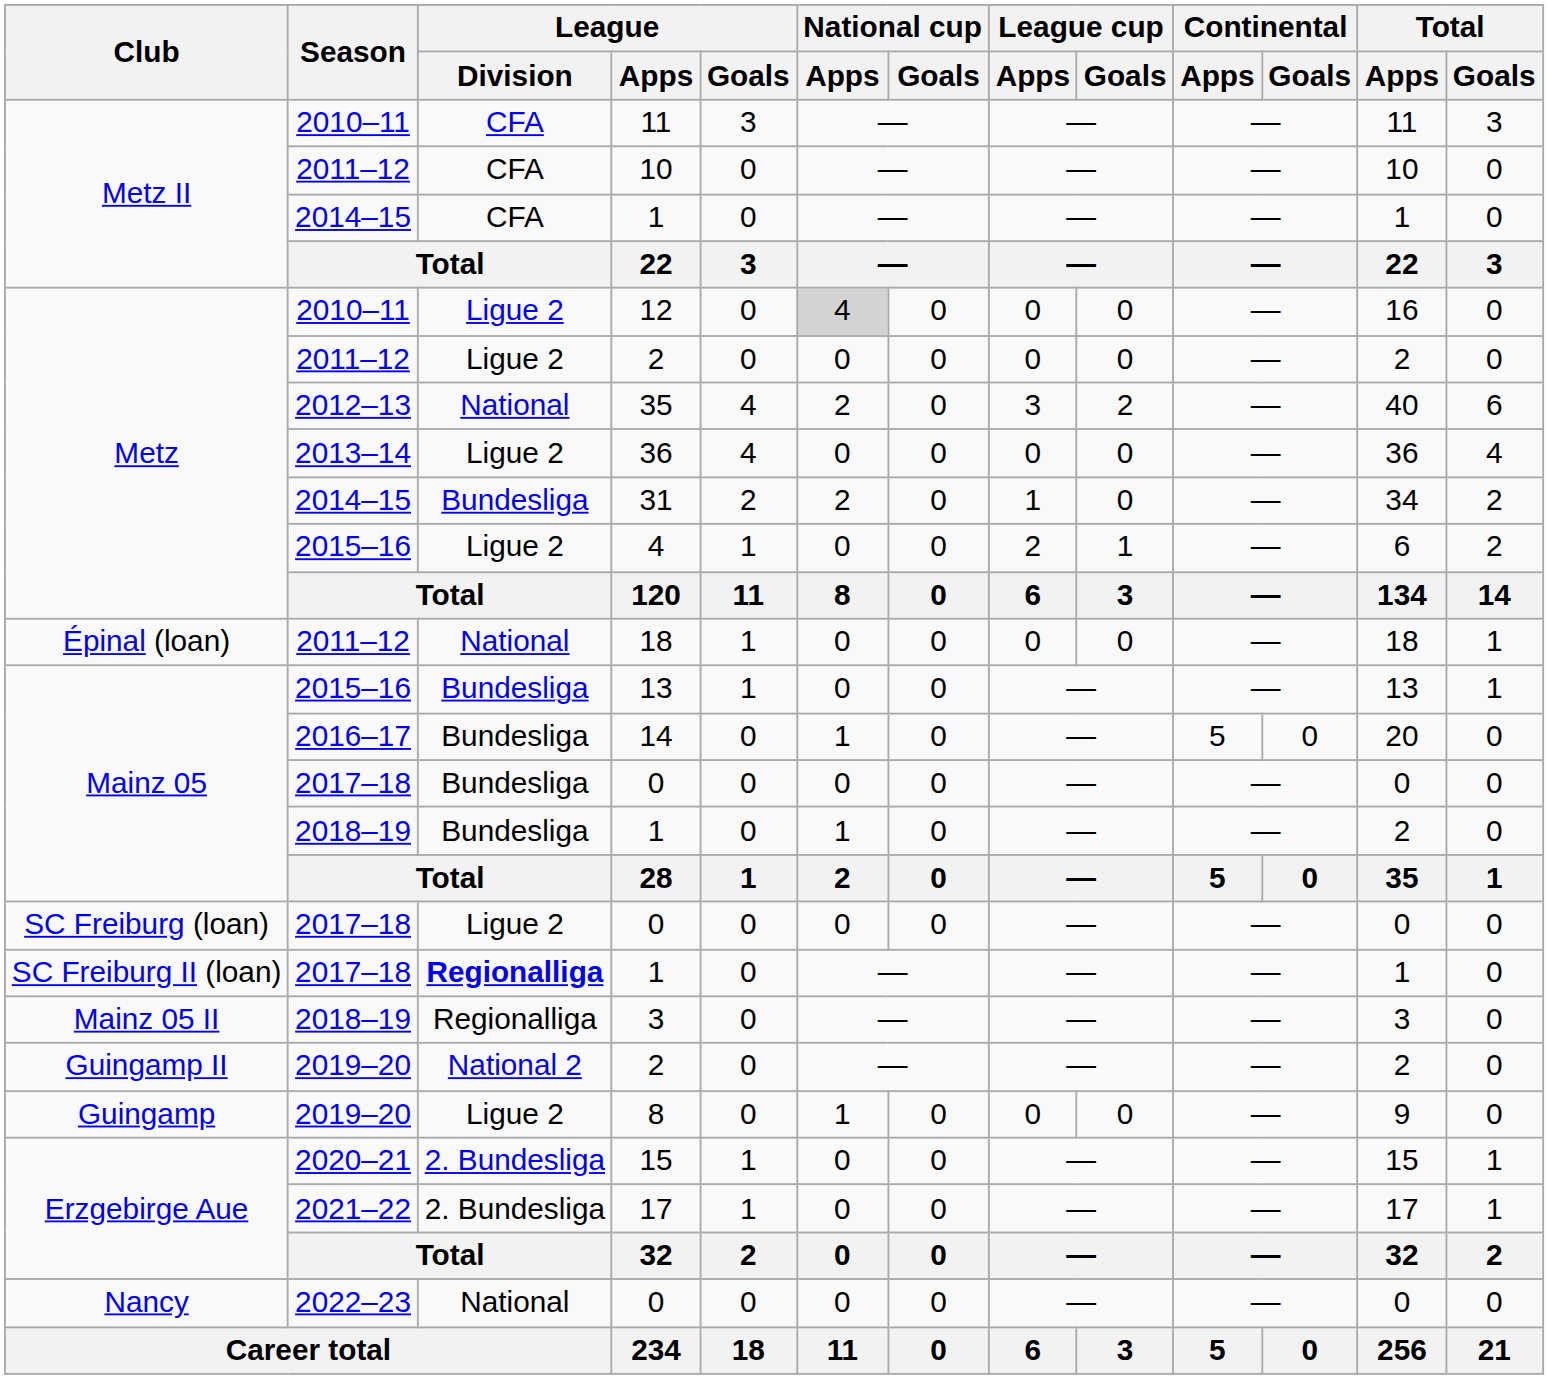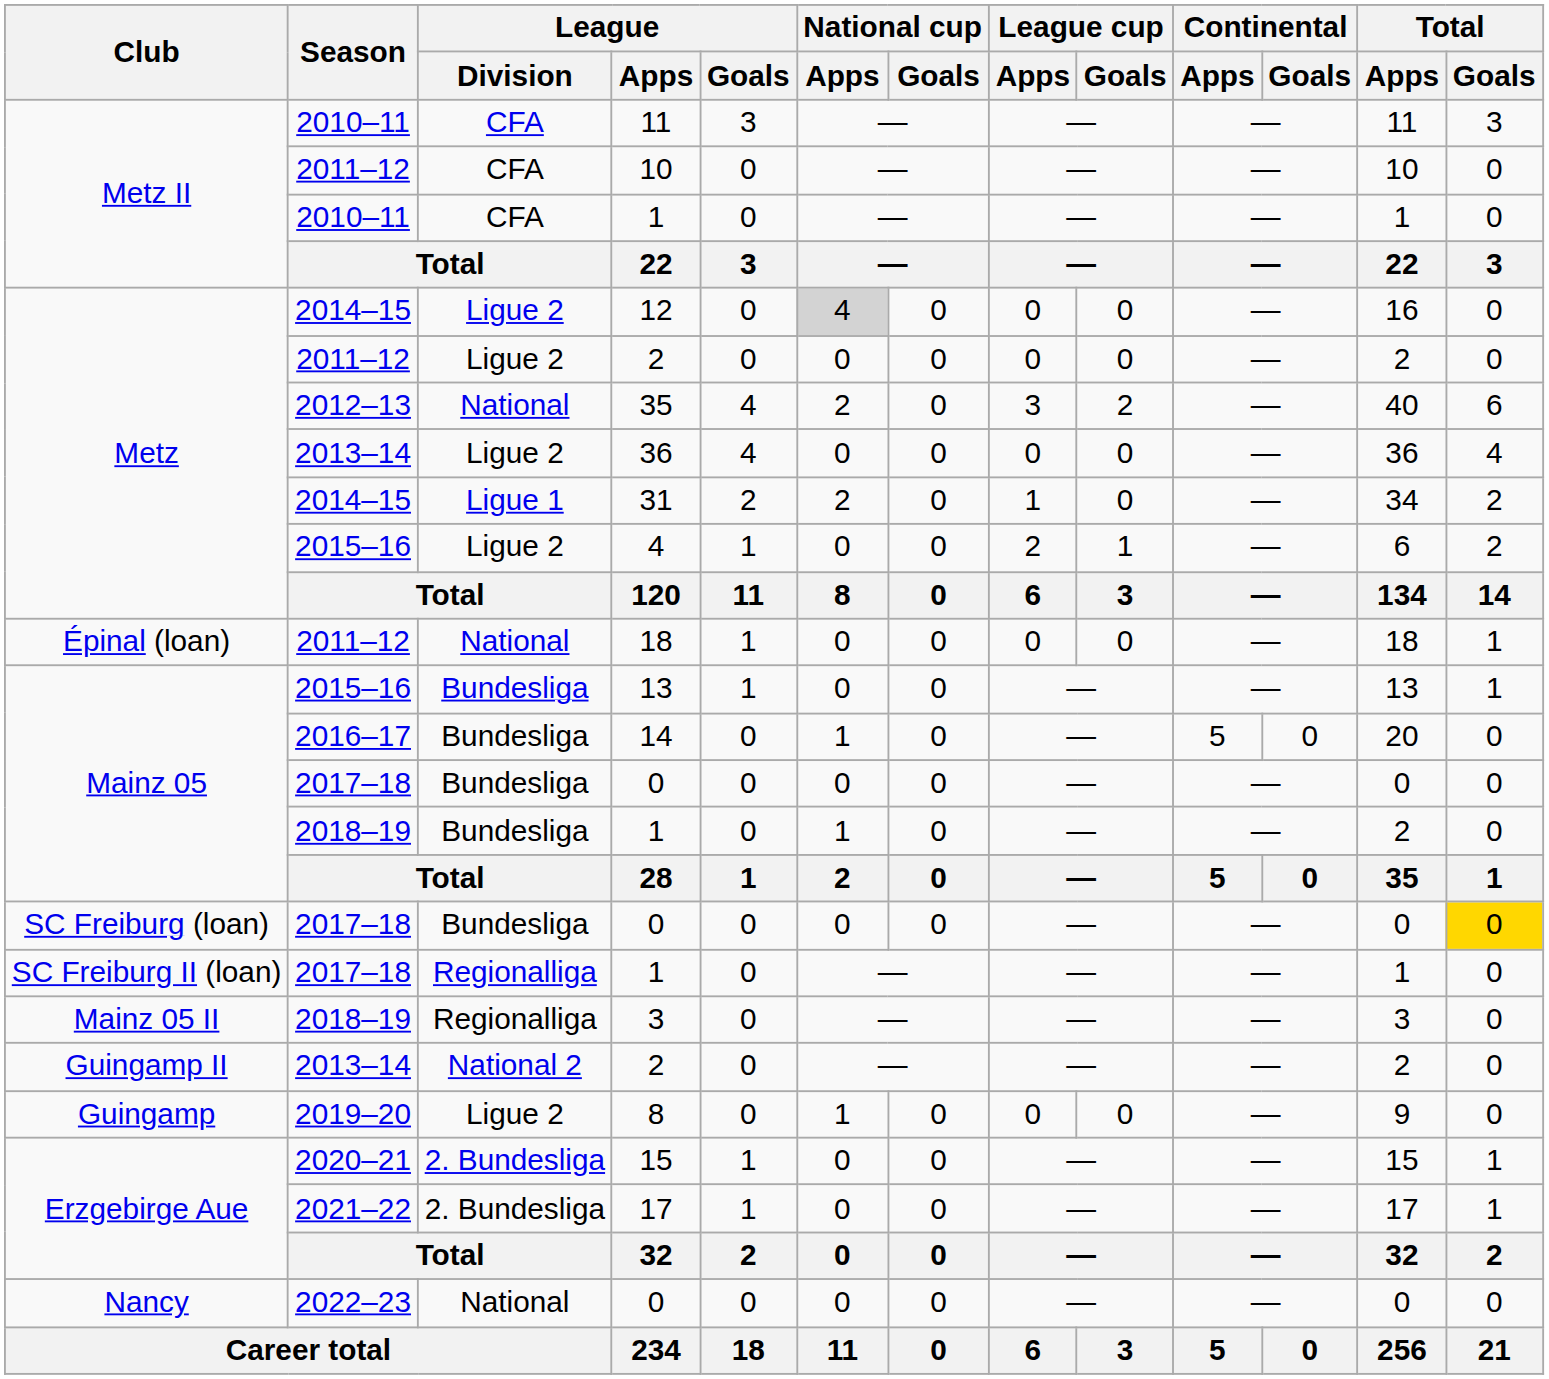 <table class="wikitable" style="text-align:center">
 <tr>
 <th rowspan="2">Club</th>
 <th rowspan="2">Season</th>
 <th colspan="3">League</th>
 <th colspan="2">National cup</th>
 <th colspan="2">League cup</th>
 <th colspan="2">Continental</th>
 <th colspan="2">Total</th>
 </tr>
 <tr>
 <th>Division</th>
 <th>Apps</th>
 <th>Goals</th>
 <th>Apps</th>
 <th>Goals</th>
 <th>Apps</th>
 <th>Goals</th>
 <th>Apps</th>
 <th>Goals</th>
 <th>Apps</th>
 <th>Goals</th>
 </tr>
 <tr>
 <td rowspan="4"><a href='#'>Metz II</a></td>
 <td><a href='#'>2010–11</a></td>
 <td><a href='#'>CFA</a></td>
 <td>11</td>
 <td>3</td>
 <td colspan="2">—</td>
 <td colspan="2">—</td>
 <td colspan="2">—</td>
 <td>11</td>
 <td>3</td>
 </tr>
 <tr>
 <td><a href='#'>2011–12</a></td>
 <td>CFA</td>
 <td>10</td>
 <td>0</td>
 <td colspan="2">—</td>
 <td colspan="2">—</td>
 <td colspan="2">—</td>
 <td>10</td>
 <td>0</td>
 </tr>
 <tr>
-<td><a href='#'>2014–15</a></td>
+<td><a href='#'>2010–11</a></td>
 <td>CFA</td>
 <td>1</td>
 <td>0</td>
 <td colspan="2">—</td>
 <td colspan="2">—</td>
 <td colspan="2">—</td>
 <td>1</td>
 <td>0</td>
 </tr>
 <tr>
 <th colspan="2">Total</th>
 <th>22</th>
 <th>3</th>
 <th colspan="2">—</th>
 <th colspan="2">—</th>
 <th colspan="2">—</th>
 <th>22</th>
 <th>3</th>
 </tr>
 <tr>
 <td rowspan="7"><a href='#'>Metz</a></td>
-<td><a href='#'>2010–11</a></td>
+<td><a href='#'>2014–15</a></td>
 <td><a href='#'>Ligue 2</a></td>
 <td>12</td>
 <td>0</td>
 <td style="background: lightgrey;">4</td>
 <td>0</td>
 <td>0</td>
 <td>0</td>
 <td colspan="2">—</td>
 <td>16</td>
 <td>0</td>
 </tr>
 <tr>
 <td><a href='#'>2011–12</a></td>
 <td>Ligue 2</td>
 <td>2</td>
 <td>0</td>
 <td>0</td>
 <td>0</td>
 <td>0</td>
 <td>0</td>
 <td colspan="2">—</td>
 <td>2</td>
 <td>0</td>
 </tr>
 <tr>
 <td><a href='#'>2012–13</a></td>
 <td><a href='#'>National</a></td>
 <td>35</td>
 <td>4</td>
 <td>2</td>
 <td>0</td>
 <td>3</td>
 <td>2</td>
 <td colspan="2">—</td>
 <td>40</td>
 <td>6</td>
 </tr>
 <tr>
 <td><a href='#'>2013–14</a></td>
 <td>Ligue 2</td>
 <td>36</td>
 <td>4</td>
 <td>0</td>
 <td>0</td>
 <td>0</td>
 <td>0</td>
 <td colspan="2">—</td>
 <td>36</td>
 <td>4</td>
 </tr>
 <tr>
 <td><a href='#'>2014–15</a></td>
-<td><a href='#'>Bundesliga</a></td>
+<td><a href='#'>Ligue 1</a></td>
 <td>31</td>
 <td>2</td>
 <td>2</td>
 <td>0</td>
 <td>1</td>
 <td>0</td>
 <td colspan="2">—</td>
 <td>34</td>
 <td>2</td>
 </tr>
 <tr>
 <td><a href='#'>2015–16</a></td>
 <td>Ligue 2</td>
 <td>4</td>
 <td>1</td>
 <td>0</td>
 <td>0</td>
 <td>2</td>
 <td>1</td>
 <td colspan="2">—</td>
 <td>6</td>
 <td>2</td>
 </tr>
 <tr>
 <th colspan="2">Total</th>
 <th>120</th>
 <th>11</th>
 <th>8</th>
 <th>0</th>
 <th>6</th>
 <th>3</th>
 <th colspan="2">—</th>
 <th>134</th>
 <th>14</th>
 </tr>
 <tr>
 <td><a href='#'>Épinal</a> (loan)</td>
 <td><a href='#'>2011–12</a></td>
 <td><a href='#'>National</a></td>
 <td>18</td>
 <td>1</td>
 <td>0</td>
 <td>0</td>
 <td>0</td>
 <td>0</td>
 <td colspan="2">—</td>
 <td>18</td>
 <td>1</td>
 </tr>
 <tr>
 <td rowspan="5"><a href='#'>Mainz 05</a></td>
 <td><a href='#'>2015–16</a></td>
 <td><a href='#'>Bundesliga</a></td>
 <td>13</td>
 <td>1</td>
 <td>0</td>
 <td>0</td>
 <td colspan="2">—</td>
 <td colspan="2">—</td>
 <td>13</td>
 <td>1</td>
 </tr>
 <tr>
 <td><a href='#'>2016–17</a></td>
 <td>Bundesliga</td>
 <td>14</td>
 <td>0</td>
 <td>1</td>
 <td>0</td>
 <td colspan="2">—</td>
 <td>5</td>
 <td>0</td>
 <td>20</td>
 <td>0</td>
 </tr>
 <tr>
 <td><a href='#'>2017–18</a></td>
 <td>Bundesliga</td>
 <td>0</td>
 <td>0</td>
 <td>0</td>
 <td>0</td>
 <td colspan="2">—</td>
 <td colspan="2">—</td>
 <td>0</td>
 <td>0</td>
 </tr>
 <tr>
 <td><a href='#'>2018–19</a></td>
 <td>Bundesliga</td>
 <td>1</td>
 <td>0</td>
 <td>1</td>
 <td>0</td>
 <td colspan="2">—</td>
 <td colspan="2">—</td>
 <td>2</td>
 <td>0</td>
 </tr>
 <tr>
 <th colspan="2">Total</th>
 <th>28</th>
 <th>1</th>
 <th>2</th>
 <th>0</th>
 <th colspan="2">—</th>
 <th>5</th>
 <th>0</th>
 <th>35</th>
 <th>1</th>
 </tr>
 <tr>
 <td><a href='#'>SC Freiburg</a> (loan)</td>
 <td><a href='#'>2017–18</a></td>
-<td>Ligue 2</td>
+<td>Bundesliga</td>
 <td>0</td>
 <td>0</td>
 <td>0</td>
 <td>0</td>
 <td colspan="2">—</td>
 <td colspan="2">—</td>
 <td>0</td>
-<td>0</td>
+<td style="background: gold;">0</td>
 </tr>
 <tr>
 <td><a href='#'>SC Freiburg II</a> (loan)</td>
 <td><a href='#'>2017–18</a></td>
-<td><strong><a href='#'>Regionalliga</a></strong></td>
+<td><a href='#'>Regionalliga</a></td>
 <td>1</td>
 <td>0</td>
 <td colspan="2">—</td>
 <td colspan="2">—</td>
 <td colspan="2">—</td>
 <td>1</td>
 <td>0</td>
 </tr>
 <tr>
 <td><a href='#'>Mainz 05 II</a></td>
 <td><a href='#'>2018–19</a></td>
 <td>Regionalliga</td>
 <td>3</td>
 <td>0</td>
 <td colspan="2">—</td>
 <td colspan="2">—</td>
 <td colspan="2">—</td>
 <td>3</td>
 <td>0</td>
 </tr>
 <tr>
 <td><a href='#'>Guingamp II</a></td>
-<td><a href='#'>2019–20</a></td>
+<td><a href='#'>2013–14</a></td>
 <td><a href='#'>National 2</a></td>
 <td>2</td>
 <td>0</td>
 <td colspan="2">—</td>
 <td colspan="2">—</td>
 <td colspan="2">—</td>
 <td>2</td>
 <td>0</td>
 </tr>
 <tr>
 <td><a href='#'>Guingamp</a></td>
 <td><a href='#'>2019–20</a></td>
 <td>Ligue 2</td>
 <td>8</td>
 <td>0</td>
 <td>1</td>
 <td>0</td>
 <td>0</td>
 <td>0</td>
 <td colspan="2">—</td>
 <td>9</td>
 <td>0</td>
 </tr>
 <tr>
 <td rowspan="3"><a href='#'>Erzgebirge Aue</a></td>
 <td><a href='#'>2020–21</a></td>
 <td><a href='#'>2. Bundesliga</a></td>
 <td>15</td>
 <td>1</td>
 <td>0</td>
 <td>0</td>
 <td colspan="2">—</td>
 <td colspan="2">—</td>
 <td>15</td>
 <td>1</td>
 </tr>
 <tr>
 <td><a href='#'>2021–22</a></td>
 <td>2. Bundesliga</td>
 <td>17</td>
 <td>1</td>
 <td>0</td>
 <td>0</td>
 <td colspan="2">—</td>
 <td colspan="2">—</td>
 <td>17</td>
 <td>1</td>
 </tr>
 <tr>
 <th colspan="2">Total</th>
 <th>32</th>
 <th>2</th>
 <th>0</th>
 <th>0</th>
 <th colspan="2">—</th>
 <th colspan="2">—</th>
 <th>32</th>
 <th>2</th>
 </tr>
 <tr>
 <td><a href='#'>Nancy</a></td>
 <td><a href='#'>2022–23</a></td>
 <td>National</td>
 <td>0</td>
 <td>0</td>
 <td>0</td>
 <td>0</td>
 <td colspan="2">—</td>
 <td colspan="2">—</td>
 <td>0</td>
 <td>0</td>
 </tr>
 <tr>
 <th colspan="3">Career total</th>
 <th>234</th>
 <th>18</th>
 <th>11</th>
 <th>0</th>
 <th>6</th>
 <th>3</th>
 <th>5</th>
 <th>0</th>
 <th>256</th>
 <th>21</th>
 </tr>
 </table>
